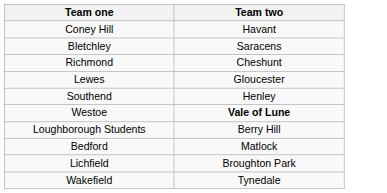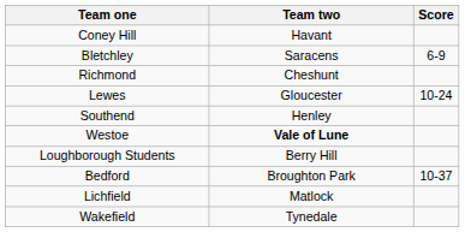 <table class="wikitable" style="text-align: center">
 <tr>
 <th width=250>Team one</th>
 <th width=250>Team two</th>
+<th width=50>Score</th>
 </tr>
 <tr>
 <td>Coney Hill</td>
 <td>Havant</td>
+<td></td>
 </tr>
 <tr>
 <td>Bletchley</td>
 <td>Saracens</td>
+<td>6-9</td>
 </tr>
 <tr>
 <td>Richmond</td>
 <td>Cheshunt</td>
+<td></td>
 </tr>
 <tr>
 <td>Lewes</td>
 <td>Gloucester</td>
+<td>10-24</td>
 </tr>
 <tr>
 <td>Southend</td>
 <td>Henley</td>
+<td></td>
 </tr>
 <tr>
 <td>Westoe</td>
 <td><strong>Vale of Lune</strong></td>
+<td></td>
 </tr>
 <tr>
 <td>Loughborough Students</td>
 <td>Berry Hill</td>
+<td></td>
 </tr>
 <tr>
 <td>Bedford</td>
-<td>Matlock</td>
+<td>Broughton Park</td>
+<td>10-37</td>
 </tr>
 <tr>
 <td>Lichfield</td>
-<td>Broughton Park</td>
+<td>Matlock</td>
+<td></td>
 </tr>
 <tr>
 <td>Wakefield</td>
 <td>Tynedale</td>
+<td></td>
 </tr>
 </table>
